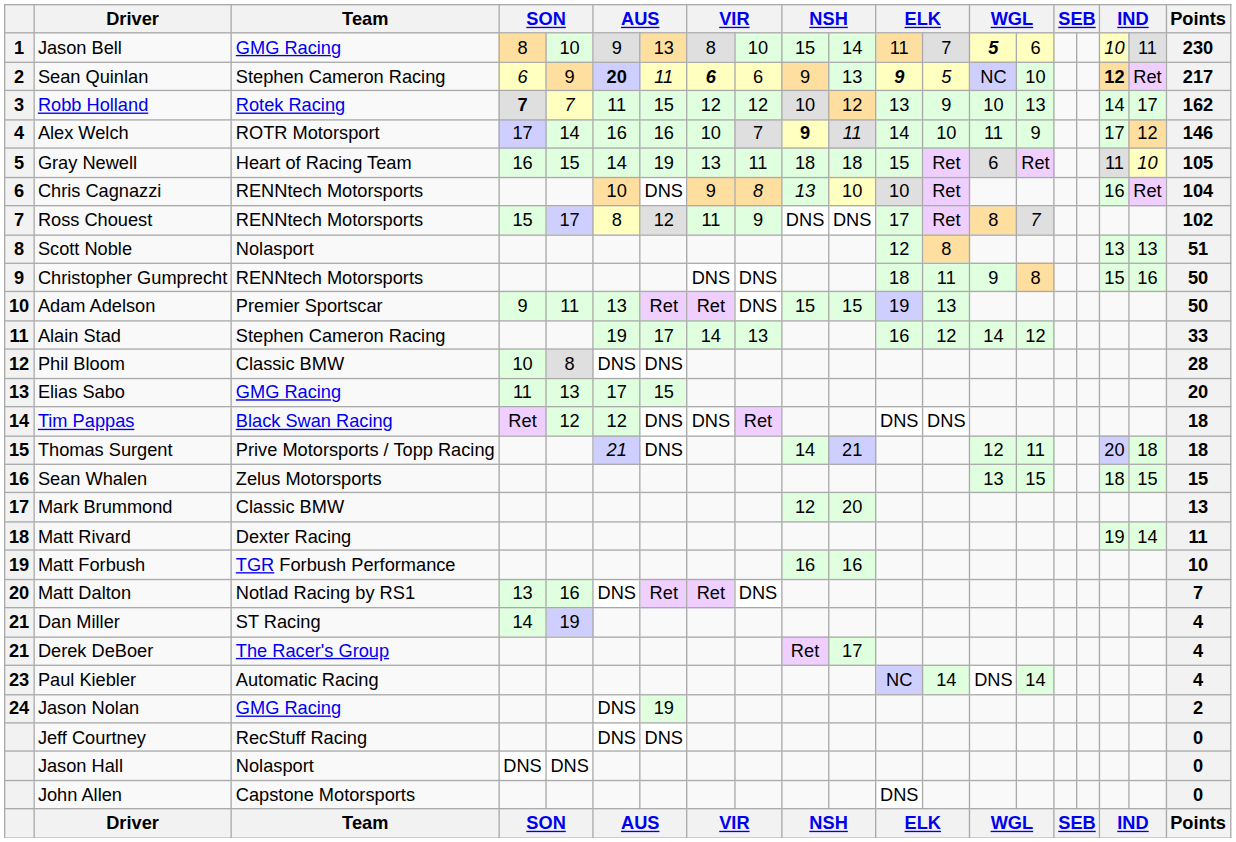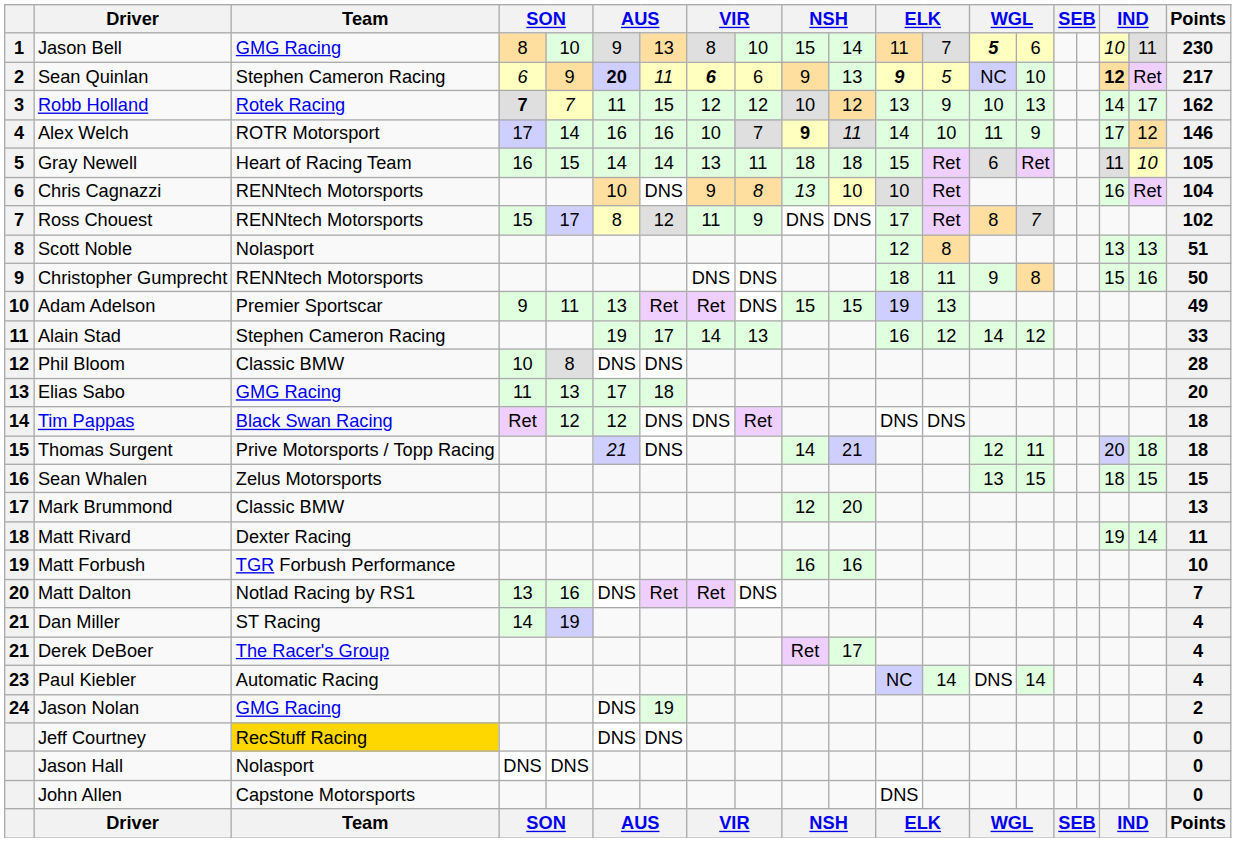 <table class="wikitable" style="font-size:85%; text-align:center;">
 <tr>
 <th></th>
 <th>Driver</th>
 <th>Team</th>
 <th colspan="2"><a href='#'>SON</a></th>
 <th colspan="2"><a href='#'>AUS</a></th>
 <th colspan="2"><a href='#'>VIR</a></th>
 <th colspan="2"><a href='#'>NSH</a></th>
 <th colspan="2"><a href='#'>ELK</a></th>
 <th colspan="2"><a href='#'>WGL</a></th>
 <th colspan="2"><a href='#'>SEB</a></th>
 <th colspan="2"><a href='#'>IND</a></th>
 <th>Points</th>
 </tr>
 <tr>
 <th>1</th>
 <td align="left"> Jason Bell</td>
 <td align="left"> <a href='#'>GMG Racing</a></td>
 <td style="background:#ffdf9f;">8</td>
 <td style="background:#dfffdf;">10</td>
 <td style="background:#dfdfdf;">9</td>
 <td style="background:#ffdf9f;">13</td>
 <td style="background:#dfdfdf;">8</td>
 <td style="background:#dfffdf;">10</td>
 <td style="background:#dfffdf;">15</td>
 <td style="background:#dfffdf;">14</td>
 <td style="background:#ffdf9f;">11</td>
 <td style="background:#dfdfdf;">7</td>
 <td style="background:#ffffbf;"><strong><em>5</em></strong></td>
 <td style="background:#ffffbf;">6</td>
 <td></td>
 <td></td>
 <td style="background:#ffffbf;"><em>10</em></td>
 <td style="background:#dfdfdf;">11</td>
 <th>230</th>
 </tr>
 <tr>
 <th>2</th>
 <td align="left"> Sean Quinlan</td>
 <td align="left"> Stephen Cameron Racing</td>
 <td style="background:#ffffbf;"><em>6</em></td>
 <td style="background:#ffdf9f;">9</td>
 <td style="background:#cfcfff;"><strong>20</strong></td>
 <td style="background:#ffffbf;"><em>11</em></td>
 <td style="background:#ffffbf;"><strong><em>6</em></strong></td>
 <td style="background:#ffffbf;">6</td>
 <td style="background:#ffdf9f;">9</td>
 <td style="background:#dfffdf;">13</td>
 <td style="background:#ffffbf;"><strong><em>9</em></strong></td>
 <td style="background:#ffffbf;"><em>5</em></td>
 <td style="background:#cfcfff;">NC</td>
 <td style="background:#dfffdf;">10</td>
 <td></td>
 <td></td>
 <td style="background:#ffdf9f;"><strong>12</strong></td>
 <td style="background:#efcfff;">Ret</td>
 <th>217</th>
 </tr>
 <tr>
 <th>3</th>
 <td align="left"> <a href='#'>Robb Holland</a></td>
 <td align="left"> <a href='#'>Rotek Racing</a></td>
 <td style="background:#dfdfdf;"><strong>7</strong></td>
 <td style="background:#ffffbf;"><em>7</em></td>
 <td style="background:#dfffdf;">11</td>
 <td style="background:#dfffdf;">15</td>
 <td style="background:#dfffdf;">12</td>
 <td style="background:#dfffdf;">12</td>
 <td style="background:#dfdfdf;">10</td>
 <td style="background:#ffdf9f;">12</td>
 <td style="background:#dfffdf;">13</td>
 <td style="background:#dfffdf;">9</td>
 <td style="background:#dfffdf;">10</td>
 <td style="background:#dfffdf;">13</td>
 <td></td>
 <td></td>
 <td style="background:#dfffdf;">14</td>
 <td style="background:#dfffdf;">17</td>
 <th>162</th>
 </tr>
 <tr>
 <th>4</th>
 <td align="left"> Alex Welch</td>
 <td align="left"> ROTR Motorsport</td>
 <td style="background:#cfcfff;">17</td>
 <td style="background:#dfffdf;">14</td>
 <td style="background:#dfffdf;">16</td>
 <td style="background:#dfffdf;">16</td>
 <td style="background:#dfffdf;">10</td>
 <td style="background:#dfdfdf;">7</td>
 <td style="background:#ffffbf;"><strong>9</strong></td>
 <td style="background:#dfdfdf;"><em>11</em></td>
 <td style="background:#dfffdf;">14</td>
 <td style="background:#dfffdf;">10</td>
 <td style="background:#dfffdf;">11</td>
 <td style="background:#dfffdf;">9</td>
 <td></td>
 <td></td>
 <td style="background:#dfffdf;">17</td>
 <td style="background:#ffdf9f;">12</td>
 <th>146</th>
 </tr>
 <tr>
 <th>5</th>
 <td align="left"> Gray Newell</td>
 <td align="left"> Heart of Racing Team</td>
 <td style="background:#dfffdf;">16</td>
 <td style="background:#dfffdf;">15</td>
 <td style="background:#dfffdf;">14</td>
-<td style="background:#dfffdf;">19</td>
+<td style="background:#dfffdf;">14</td>
 <td style="background:#dfffdf;">13</td>
 <td style="background:#dfffdf;">11</td>
 <td style="background:#dfffdf;">18</td>
 <td style="background:#dfffdf;">18</td>
 <td style="background:#dfffdf;">15</td>
 <td style="background:#efcfff;">Ret</td>
 <td style="background:#dfdfdf;">6</td>
 <td style="background:#efcfff;">Ret</td>
 <td></td>
 <td></td>
 <td style="background:#dfdfdf;">11</td>
 <td style="background:#ffffbf;"><em>10</em></td>
 <th>105</th>
 </tr>
 <tr>
 <th>6</th>
 <td align="left"> Chris Cagnazzi</td>
 <td align="left"> RENNtech Motorsports</td>
 <td></td>
 <td></td>
 <td style="background:#ffdf9f;">10</td>
 <td style="background:#ffffff;">DNS</td>
 <td style="background:#ffdf9f;">9</td>
 <td style="background:#ffdf9f;"><em>8</em></td>
 <td style="background:#dfffdf;"><em>13</em></td>
 <td style="background:#ffffbf;">10</td>
 <td style="background:#dfdfdf;">10</td>
 <td style="background:#efcfff;">Ret</td>
 <td></td>
 <td></td>
 <td></td>
 <td></td>
 <td style="background:#dfffdf;">16</td>
 <td style="background:#efcfff;">Ret</td>
 <th>104</th>
 </tr>
 <tr>
 <th>7</th>
 <td align="left"> Ross Chouest</td>
 <td align="left"> RENNtech Motorsports</td>
 <td style="background:#dfffdf;">15</td>
 <td style="background:#cfcfff;">17</td>
 <td style="background:#ffffbf;">8</td>
 <td style="background:#dfdfdf;">12</td>
 <td style="background:#dfffdf;">11</td>
 <td style="background:#dfffdf;">9</td>
 <td style="background:#ffffff;">DNS</td>
 <td style="background:#ffffff;">DNS</td>
 <td style="background:#dfffdf;">17</td>
 <td style="background:#efcfff;">Ret</td>
 <td style="background:#ffdf9f;">8</td>
 <td style="background:#dfdfdf;"><em>7</em></td>
 <td></td>
 <td></td>
 <td></td>
 <td></td>
 <th>102</th>
 </tr>
 <tr>
 <th>8</th>
 <td align="left"> Scott Noble</td>
 <td align="left"> Nolasport</td>
 <td></td>
 <td></td>
 <td></td>
 <td></td>
 <td></td>
 <td></td>
 <td></td>
 <td></td>
 <td style="background:#dfffdf;">12</td>
 <td style="background:#ffdf9f;">8</td>
 <td></td>
 <td></td>
 <td></td>
 <td></td>
 <td style="background:#dfffdf;">13</td>
 <td style="background:#dfffdf;">13</td>
 <th>51</th>
 </tr>
 <tr>
 <th>9</th>
 <td align="left"> Christopher Gumprecht</td>
 <td align="left"> RENNtech Motorsports</td>
 <td></td>
 <td></td>
 <td></td>
 <td></td>
 <td style="background:#ffffff;">DNS</td>
 <td style="background:#ffffff;">DNS</td>
 <td></td>
 <td></td>
 <td style="background:#dfffdf;">18</td>
 <td style="background:#dfffdf;">11</td>
 <td style="background:#dfffdf;">9</td>
 <td style="background:#ffdf9f;">8</td>
 <td></td>
 <td></td>
 <td style="background:#dfffdf;">15</td>
 <td style="background:#dfffdf;">16</td>
 <th>50</th>
 </tr>
 <tr>
 <th>10</th>
 <td align="left"> Adam Adelson</td>
 <td align="left"> Premier Sportscar</td>
 <td style="background:#dfffdf;">9</td>
 <td style="background:#dfffdf;">11</td>
 <td style="background:#dfffdf;">13</td>
 <td style="background:#efcfff;">Ret</td>
 <td style="background:#efcfff;">Ret</td>
 <td style="background:#ffffff;">DNS</td>
 <td style="background:#dfffdf;">15</td>
 <td style="background:#dfffdf;">15</td>
 <td style="background:#cfcfff;">19</td>
 <td style="background:#dfffdf;">13</td>
 <td></td>
 <td></td>
 <td></td>
 <td></td>
 <td></td>
 <td></td>
-<th>50</th>
+<th>49</th>
 </tr>
 <tr>
 <th>11</th>
 <td align="left"> Alain Stad</td>
 <td align="left"> Stephen Cameron Racing</td>
 <td></td>
 <td></td>
 <td style="background:#dfffdf;">19</td>
 <td style="background:#dfffdf;">17</td>
 <td style="background:#dfffdf;">14</td>
 <td style="background:#dfffdf;">13</td>
 <td></td>
 <td></td>
 <td style="background:#dfffdf;">16</td>
 <td style="background:#dfffdf;">12</td>
 <td style="background:#dfffdf;">14</td>
 <td style="background:#dfffdf;">12</td>
 <td></td>
 <td></td>
 <td></td>
 <td></td>
 <th>33</th>
 </tr>
 <tr>
 <th>12</th>
 <td align="left"> Phil Bloom</td>
 <td align="left"> Classic BMW</td>
 <td style="background:#dfffdf;">10</td>
 <td style="background:#dfdfdf;">8</td>
 <td style="background:#ffffff;">DNS</td>
 <td style="background:#ffffff;">DNS</td>
 <td></td>
 <td></td>
 <td></td>
 <td></td>
 <td></td>
 <td></td>
 <td></td>
 <td></td>
 <td></td>
 <td></td>
 <td></td>
 <td></td>
 <th>28</th>
 </tr>
 <tr>
 <th>13</th>
 <td align="left"> Elias Sabo</td>
 <td align="left"> <a href='#'>GMG Racing</a></td>
 <td style="background:#dfffdf;">11</td>
 <td style="background:#dfffdf;">13</td>
 <td style="background:#dfffdf;">17</td>
-<td style="background:#dfffdf;">15</td>
+<td style="background:#dfffdf;">18</td>
 <td></td>
 <td></td>
 <td></td>
 <td></td>
 <td></td>
 <td></td>
 <td></td>
 <td></td>
 <td></td>
 <td></td>
 <td></td>
 <td></td>
 <th>20</th>
 </tr>
 <tr>
 <th>14</th>
 <td align="left"> <a href='#'>Tim Pappas</a></td>
 <td align="left"> <a href='#'>Black Swan Racing</a></td>
 <td style="background:#efcfff;">Ret</td>
 <td style="background:#dfffdf;">12</td>
 <td style="background:#dfffdf;">12</td>
 <td style="background:#ffffff;">DNS</td>
 <td style="background:#ffffff;">DNS</td>
 <td style="background:#efcfff;">Ret</td>
 <td></td>
 <td></td>
 <td style="background:#ffffff;">DNS</td>
 <td style="background:#ffffff;">DNS</td>
 <td></td>
 <td></td>
 <td></td>
 <td></td>
 <td></td>
 <td></td>
 <th>18</th>
 </tr>
 <tr>
 <th>15</th>
 <td align="left"> Thomas Surgent</td>
 <td align="left"> Prive Motorsports / Topp Racing</td>
 <td></td>
 <td></td>
 <td style="background:#cfcfff;"><em>21</em></td>
 <td style="background:#ffffff;">DNS</td>
 <td></td>
 <td></td>
 <td style="background:#dfffdf;">14</td>
 <td style="background:#cfcfff;">21</td>
 <td></td>
 <td></td>
 <td style="background:#dfffdf;">12</td>
 <td style="background:#dfffdf;">11</td>
 <td></td>
 <td></td>
 <td style="background:#cfcfff;">20</td>
 <td style="background:#dfffdf;">18</td>
 <th>18</th>
 </tr>
 <tr>
 <th>16</th>
 <td align="left"> Sean Whalen</td>
 <td align="left"> Zelus Motorsports</td>
 <td></td>
 <td></td>
 <td></td>
 <td></td>
 <td></td>
 <td></td>
 <td></td>
 <td></td>
 <td></td>
 <td></td>
 <td style="background:#dfffdf;">13</td>
 <td style="background:#dfffdf;">15</td>
 <td></td>
 <td></td>
 <td style="background:#dfffdf;">18</td>
 <td style="background:#dfffdf;">15</td>
 <th>15</th>
 </tr>
 <tr>
 <th>17</th>
 <td align="left"> Mark Brummond</td>
 <td align="left"> Classic BMW</td>
 <td></td>
 <td></td>
 <td></td>
 <td></td>
 <td></td>
 <td></td>
 <td style="background:#dfffdf;">12</td>
 <td style="background:#dfffdf;">20</td>
 <td></td>
 <td></td>
 <td></td>
 <td></td>
 <td></td>
 <td></td>
 <td></td>
 <td></td>
 <th>13</th>
 </tr>
 <tr>
 <th>18</th>
 <td align="left"> Matt Rivard</td>
 <td align="left"> Dexter Racing</td>
 <td></td>
 <td></td>
 <td></td>
 <td></td>
 <td></td>
 <td></td>
 <td></td>
 <td></td>
 <td></td>
 <td></td>
 <td></td>
 <td></td>
 <td></td>
 <td></td>
 <td style="background:#dfffdf;">19</td>
 <td style="background:#dfffdf;">14</td>
 <th>11</th>
 </tr>
 <tr>
 <th>19</th>
 <td align="left"> Matt Forbush</td>
 <td align="left"> <a href='#'>TGR</a> Forbush Performance</td>
 <td></td>
 <td></td>
 <td></td>
 <td></td>
 <td></td>
 <td></td>
 <td style="background:#dfffdf;">16</td>
 <td style="background:#dfffdf;">16</td>
 <td></td>
 <td></td>
 <td></td>
 <td></td>
 <td></td>
 <td></td>
 <td></td>
 <td></td>
 <th>10</th>
 </tr>
 <tr>
 <th>20</th>
 <td align="left"> Matt Dalton</td>
 <td align="left"> Notlad Racing by RS1</td>
 <td style="background:#dfffdf;">13</td>
 <td style="background:#dfffdf;">16</td>
 <td style="background:#ffffff;">DNS</td>
 <td style="background:#efcfff;">Ret</td>
 <td style="background:#efcfff;">Ret</td>
 <td style="background:#ffffff;">DNS</td>
 <td></td>
 <td></td>
 <td></td>
 <td></td>
 <td></td>
 <td></td>
 <td></td>
 <td></td>
 <td></td>
 <td></td>
 <th>7</th>
 </tr>
 <tr>
 <th>21</th>
 <td align="left"> Dan Miller</td>
 <td align="left"> ST Racing</td>
 <td style="background:#dfffdf;">14</td>
 <td style="background:#cfcfff;">19</td>
 <td></td>
 <td></td>
 <td></td>
 <td></td>
 <td></td>
 <td></td>
 <td></td>
 <td></td>
 <td></td>
 <td></td>
 <td></td>
 <td></td>
 <td></td>
 <td></td>
 <th>4</th>
 </tr>
 <tr>
 <th>21</th>
 <td align="left"> Derek DeBoer</td>
 <td align="left"> <a href='#'>The Racer's Group</a></td>
 <td></td>
 <td></td>
 <td></td>
 <td></td>
 <td></td>
 <td></td>
 <td style="background:#efcfff;">Ret</td>
 <td style="background:#dfffdf;">17</td>
 <td></td>
 <td></td>
 <td></td>
 <td></td>
 <td></td>
 <td></td>
 <td></td>
 <td></td>
 <th>4</th>
 </tr>
 <tr>
 <th>23</th>
 <td align="left"> Paul Kiebler</td>
 <td align="left"> Automatic Racing</td>
 <td></td>
 <td></td>
 <td></td>
 <td></td>
 <td></td>
 <td></td>
 <td></td>
 <td></td>
 <td style="background:#cfcfff;">NC</td>
 <td style="background:#dfffdf;">14</td>
 <td style="background:#ffffff;">DNS</td>
 <td style="background:#dfffdf;">14</td>
 <td></td>
 <td></td>
 <td></td>
 <td></td>
 <th>4</th>
 </tr>
 <tr>
 <th>24</th>
 <td align="left"> Jason Nolan</td>
 <td align="left"> <a href='#'>GMG Racing</a></td>
 <td></td>
 <td></td>
 <td style="background:#ffffff;">DNS</td>
 <td style="background:#dfffdf;">19</td>
 <td></td>
 <td></td>
 <td></td>
 <td></td>
 <td></td>
 <td></td>
 <td></td>
 <td></td>
 <td></td>
 <td></td>
 <td></td>
 <td></td>
 <th>2</th>
 </tr>
 <tr>
 <th></th>
 <td align="left"> Jeff Courtney</td>
-<td align="left"> RecStuff Racing</td>
+<td align="left" style="background: gold;"> RecStuff Racing</td>
 <td></td>
 <td></td>
 <td style="background:#ffffff;">DNS</td>
 <td style="background:#ffffff;">DNS</td>
 <td></td>
 <td></td>
 <td></td>
 <td></td>
 <td></td>
 <td></td>
 <td></td>
 <td></td>
 <td></td>
 <td></td>
 <td></td>
 <td></td>
 <th>0</th>
 </tr>
 <tr>
 <th></th>
 <td align="left"> Jason Hall</td>
 <td align="left"> Nolasport</td>
 <td style="background:#ffffff;">DNS</td>
 <td style="background:#ffffff;">DNS</td>
 <td></td>
 <td></td>
 <td></td>
 <td></td>
 <td></td>
 <td></td>
 <td></td>
 <td></td>
 <td></td>
 <td></td>
 <td></td>
 <td></td>
 <td></td>
 <td></td>
 <th>0</th>
 </tr>
 <tr>
 <th></th>
 <td align="left"> John Allen</td>
 <td align="left"> Capstone Motorsports</td>
 <td></td>
 <td></td>
 <td></td>
 <td></td>
 <td></td>
 <td></td>
 <td></td>
 <td></td>
 <td style="background:#ffffff;">DNS</td>
 <td></td>
 <td></td>
 <td></td>
 <td></td>
 <td></td>
 <td></td>
 <td></td>
 <th>0</th>
 </tr>
 <tr>
 <th></th>
 <th>Driver</th>
 <th>Team</th>
 <th colspan="2"><a href='#'>SON</a></th>
 <th colspan="2"><a href='#'>AUS</a></th>
 <th colspan="2"><a href='#'>VIR</a></th>
 <th colspan="2"><a href='#'>NSH</a></th>
 <th colspan="2"><a href='#'>ELK</a></th>
 <th colspan="2"><a href='#'>WGL</a></th>
 <th colspan="2"><a href='#'>SEB</a></th>
 <th colspan="2"><a href='#'>IND</a></th>
 <th>Points</th>
 </tr>
 </table>
